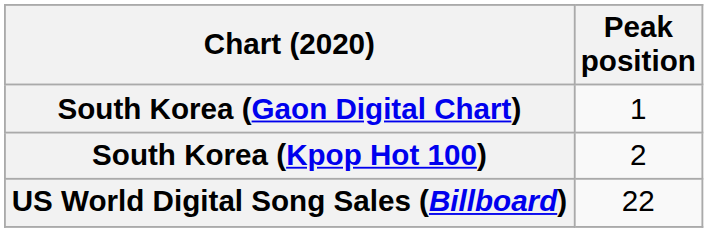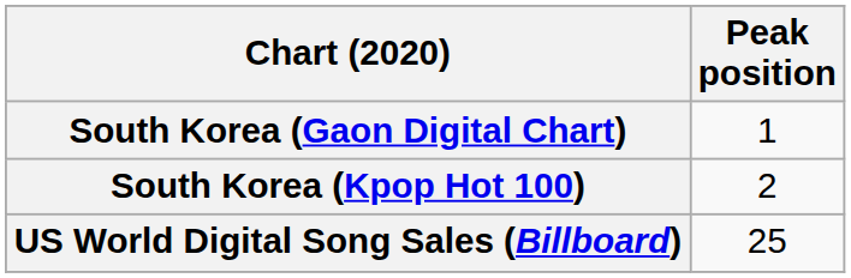 <table class="wikitable plainrowheaders" style="text-align:center">
 <tr>
 <th scope="col">Chart (2020)</th>
 <th scope="col">Peak<br>position</th>
 </tr>
 <tr>
 <th scope="row">South Korea (<a href='#'>Gaon Digital Chart</a>)</th>
 <td>1</td>
 </tr>
 <tr>
 <th scope="row">South Korea (<a href='#'>Kpop Hot 100</a>)</th>
 <td>2</td>
 </tr>
 <tr>
 <th scope="row">US World Digital Song Sales (<em><a href='#'>Billboard</a></em>)</th>
-<td>22</td>
+<td>25</td>
 </tr>
 </table>
